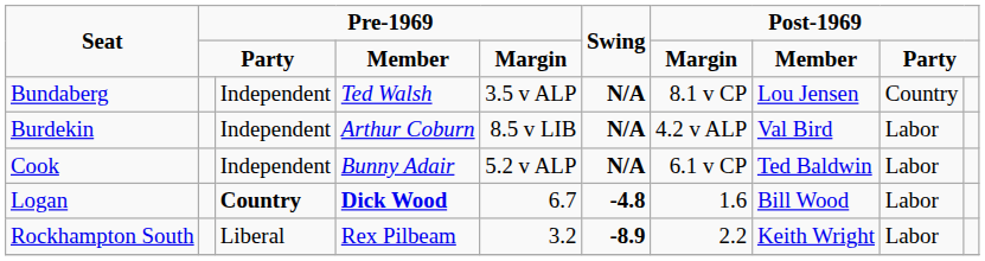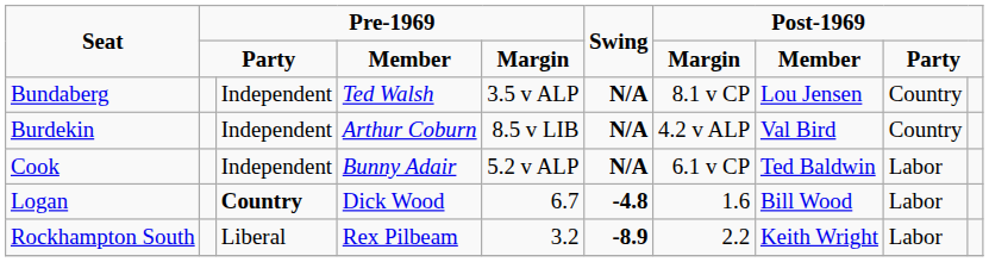 <table class="wikitable">
 <tr>
 <td rowspan="2" style="text-align:center"><strong>Seat</strong></td>
 <td colspan="4" style="text-align:center"><strong>Pre-1969</strong></td>
 <td rowspan="2" style="text-align:center"><strong>Swing</strong></td>
 <td colspan="4" style="text-align:center"><strong>Post-1969</strong></td>
 </tr>
 <tr>
 <td colspan="2" style="text-align:center"><strong>Party</strong></td>
 <td style="text-align:center"><strong>Member</strong></td>
 <td style="text-align:center"><strong>Margin</strong></td>
 <td style="text-align:center"><strong>Margin</strong></td>
 <td style="text-align:center"><strong>Member</strong></td>
 <td colspan="2" style="text-align:center"><strong>Party</strong></td>
 </tr>
 <tr>
 <td><a href='#'>Bundaberg</a></td>
 <td> </td>
 <td>Independent</td>
 <td><em><a href='#'>Ted Walsh</a></em></td>
 <td style="text-align:right;">3.5 v ALP</td>
 <td style="text-align:right;"><strong>N/A</strong></td>
 <td style="text-align:right;">8.1 v CP</td>
 <td><a href='#'>Lou Jensen</a></td>
 <td>Country</td>
 <td> </td>
 </tr>
 <tr>
 <td><a href='#'>Burdekin</a></td>
 <td> </td>
 <td>Independent</td>
 <td><em><a href='#'>Arthur Coburn</a></em></td>
 <td style="text-align:right;">8.5 v LIB</td>
 <td style="text-align:right;"><strong>N/A</strong></td>
 <td style="text-align:right;">4.2 v ALP</td>
 <td><a href='#'>Val Bird</a></td>
-<td>Labor</td>
+<td>Country</td>
 <td> </td>
 </tr>
 <tr>
 <td><a href='#'>Cook</a></td>
 <td> </td>
 <td>Independent</td>
 <td><em><a href='#'>Bunny Adair</a></em></td>
 <td style="text-align:right;">5.2 v ALP</td>
 <td style="text-align:right;"><strong>N/A</strong></td>
 <td style="text-align:right;">6.1 v CP</td>
 <td><a href='#'>Ted Baldwin</a></td>
 <td>Labor</td>
 <td> </td>
 </tr>
 <tr>
 <td><a href='#'>Logan</a></td>
 <td> </td>
 <td><strong>Country</strong></td>
-<td><strong><a href='#'>Dick Wood</a></strong></td>
+<td><a href='#'>Dick Wood</a></td>
 <td style="text-align:right;">6.7</td>
 <td style="text-align:right;"><strong>-4.8</strong></td>
 <td style="text-align:right;">1.6</td>
 <td><a href='#'>Bill Wood</a></td>
 <td>Labor</td>
 <td> </td>
 </tr>
 <tr>
 <td><a href='#'>Rockhampton South</a></td>
 <td> </td>
 <td>Liberal</td>
 <td><a href='#'>Rex Pilbeam</a></td>
 <td style="text-align:right;">3.2</td>
 <td style="text-align:right;"><strong>-8.9</strong></td>
 <td style="text-align:right;">2.2</td>
 <td><a href='#'>Keith Wright</a></td>
 <td>Labor</td>
 <td> </td>
 </tr>
 <tr>
 </tr>
 </table>
